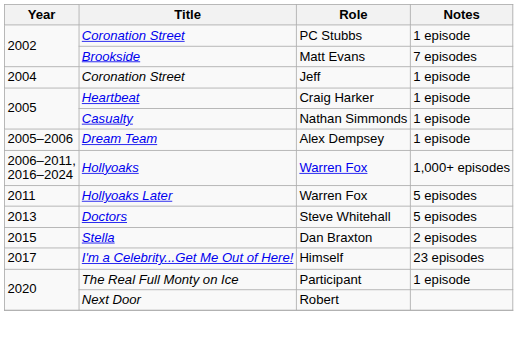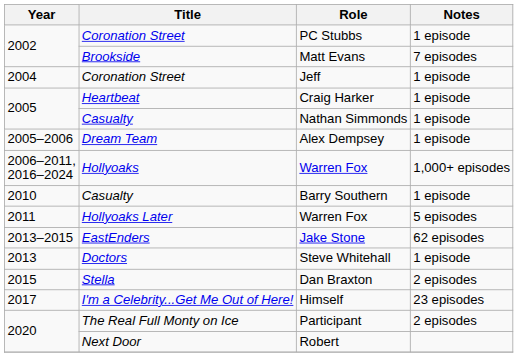 <table class="wikitable sortable">
 <tr>
 <th>Year</th>
 <th>Title</th>
 <th>Role</th>
 <th>Notes</th>
 </tr>
 <tr>
 <td rowspan="2">2002</td>
 <td><em><a href='#'>Coronation Street</a></em></td>
 <td>PC Stubbs</td>
 <td>1 episode</td>
 </tr>
 <tr>
 <td><em><a href='#'>Brookside</a></em></td>
 <td>Matt Evans</td>
 <td>7 episodes</td>
 </tr>
 <tr>
 <td>2004</td>
 <td><em>Coronation Street</em></td>
 <td>Jeff</td>
 <td>1 episode</td>
 </tr>
 <tr>
 <td rowspan="2">2005</td>
 <td><em><a href='#'>Heartbeat</a></em></td>
 <td>Craig Harker</td>
 <td>1 episode</td>
 </tr>
 <tr>
 <td><em><a href='#'>Casualty</a></em></td>
 <td>Nathan Simmonds</td>
 <td>1 episode</td>
 </tr>
 <tr>
 <td>2005–2006</td>
 <td><em><a href='#'>Dream Team</a></em></td>
 <td>Alex Dempsey</td>
 <td>1 episode</td>
 </tr>
 <tr>
 <td>2006–2011,<br>2016–2024</td>
 <td><em><a href='#'>Hollyoaks</a></em></td>
 <td><a href='#'>Warren Fox</a></td>
 <td>1,000+ episodes</td>
 </tr>
 <tr>
+<td>2010</td>
+<td><em>Casualty</em></td>
+<td>Barry Southern</td>
+<td>1 episode</td>
+</tr>
+<tr>
 <td>2011</td>
 <td><em><a href='#'>Hollyoaks Later</a></em></td>
 <td>Warren Fox</td>
 <td>5 episodes</td>
 </tr>
 <tr>
+<td>2013–2015</td>
+<td><em><a href='#'>EastEnders</a></em></td>
+<td><a href='#'>Jake Stone</a></td>
+<td>62 episodes</td>
+</tr>
+<tr>
 <td>2013</td>
 <td><em><a href='#'>Doctors</a></em></td>
 <td>Steve Whitehall</td>
-<td>5 episodes</td>
+<td>1 episode</td>
 </tr>
 <tr>
 <td>2015</td>
 <td><em><a href='#'>Stella</a></em></td>
 <td>Dan Braxton</td>
 <td>2 episodes</td>
 </tr>
 <tr>
 <td>2017</td>
 <td><em><a href='#'>I'm a Celebrity...Get Me Out of Here!</a></em></td>
 <td>Himself</td>
 <td>23 episodes</td>
 </tr>
 <tr>
 <td rowspan="2">2020</td>
 <td><em>The Real Full Monty on Ice</em></td>
 <td>Participant</td>
-<td>1 episode</td>
+<td>2 episodes</td>
 </tr>
 <tr>
 <td><em>Next Door</em></td>
 <td>Robert</td>
 <td></td>
 </tr>
 <tr>
 </tr>
 </table>
